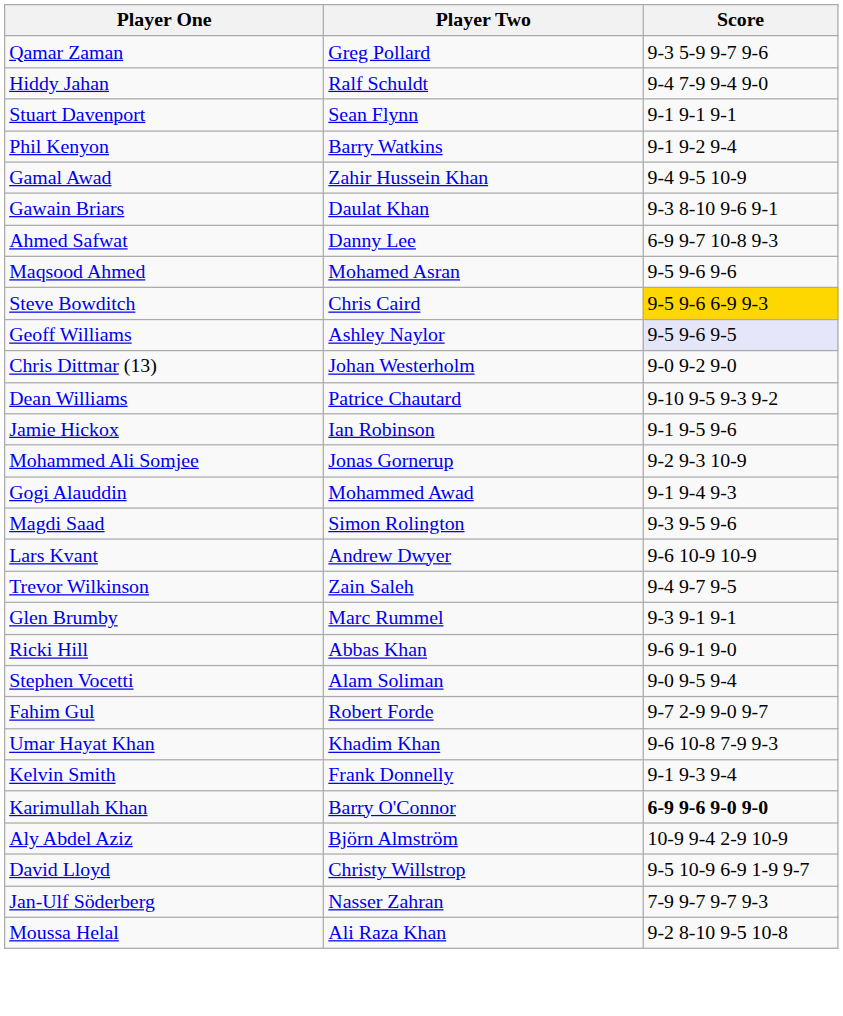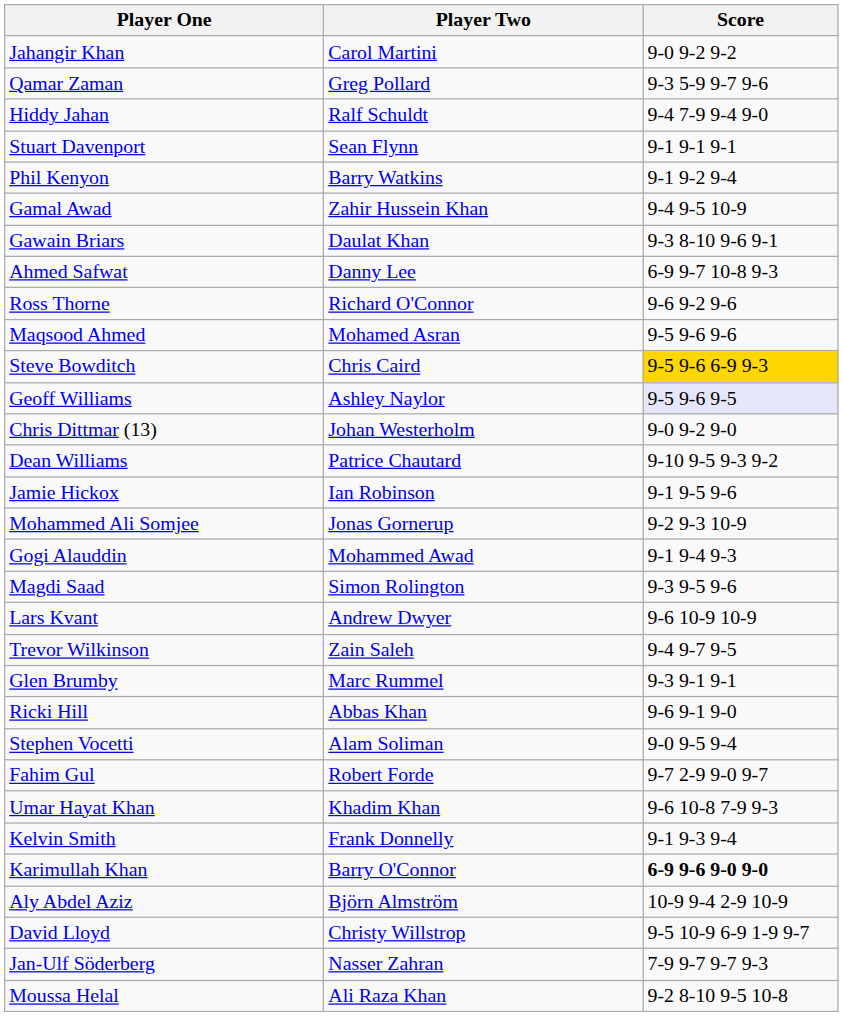 <table class="wikitable">
 <tr>
 <th width=250>Player One</th>
 <th width=250>Player Two</th>
 <th width=150>Score</th>
+</tr>
+<tr>
+<td> <a href='#'>Jahangir Khan</a></td>
+<td> <a href='#'>Carol Martini</a></td>
+<td>9-0 9-2 9-2</td>
 </tr>
 <tr>
 <td> <a href='#'>Qamar Zaman</a></td>
 <td> <a href='#'>Greg Pollard</a></td>
 <td>9-3 5-9 9-7 9-6</td>
 </tr>
 <tr>
 <td> <a href='#'>Hiddy Jahan</a></td>
 <td> <a href='#'>Ralf Schuldt</a></td>
 <td>9-4 7-9 9-4 9-0</td>
 </tr>
 <tr>
 <td> <a href='#'>Stuart Davenport</a></td>
 <td> <a href='#'>Sean Flynn</a></td>
 <td>9-1 9-1 9-1</td>
 </tr>
 <tr>
 <td> <a href='#'>Phil Kenyon</a></td>
 <td> <a href='#'>Barry Watkins</a></td>
 <td>9-1 9-2 9-4</td>
 </tr>
 <tr>
 <td> <a href='#'>Gamal Awad</a></td>
 <td> <a href='#'>Zahir Hussein Khan</a></td>
 <td>9-4 9-5 10-9</td>
 </tr>
 <tr>
 <td> <a href='#'>Gawain Briars</a></td>
 <td> <a href='#'>Daulat Khan</a></td>
 <td>9-3 8-10 9-6 9-1</td>
 </tr>
 <tr>
 <td> <a href='#'>Ahmed Safwat</a></td>
 <td> <a href='#'>Danny Lee</a></td>
 <td>6-9 9-7 10-8 9-3</td>
+</tr>
+<tr>
+<td> <a href='#'>Ross Thorne</a></td>
+<td> <a href='#'>Richard O'Connor</a></td>
+<td>9-6 9-2 9-6</td>
 </tr>
 <tr>
 <td> <a href='#'>Maqsood Ahmed</a></td>
 <td> <a href='#'>Mohamed Asran</a></td>
 <td>9-5 9-6 9-6</td>
 </tr>
 <tr>
 <td> <a href='#'>Steve Bowditch</a></td>
 <td> <a href='#'>Chris Caird</a></td>
 <td style="background: gold;">9-5 9-6 6-9 9-3</td>
 </tr>
 <tr>
 <td> <a href='#'>Geoff Williams</a></td>
 <td> <a href='#'>Ashley Naylor</a></td>
 <td style="background: lavender;">9-5 9-6 9-5</td>
 </tr>
 <tr>
 <td> <a href='#'>Chris Dittmar</a> (13)</td>
 <td> <a href='#'>Johan Westerholm</a></td>
 <td>9-0 9-2 9-0</td>
 </tr>
 <tr>
 <td> <a href='#'>Dean Williams</a></td>
 <td> <a href='#'>Patrice Chautard</a></td>
 <td>9-10 9-5 9-3 9-2</td>
 </tr>
 <tr>
 <td> <a href='#'>Jamie Hickox</a></td>
 <td> <a href='#'>Ian Robinson</a></td>
 <td>9-1 9-5 9-6</td>
 </tr>
 <tr>
 <td> <a href='#'>Mohammed Ali Somjee</a></td>
 <td> <a href='#'>Jonas Gornerup</a></td>
 <td>9-2 9-3 10-9</td>
 </tr>
 <tr>
 <td> <a href='#'>Gogi Alauddin</a></td>
 <td> <a href='#'>Mohammed Awad</a></td>
 <td>9-1 9-4 9-3</td>
 </tr>
 <tr>
 <td> <a href='#'>Magdi Saad</a></td>
 <td> <a href='#'>Simon Rolington</a></td>
 <td>9-3 9-5 9-6</td>
 </tr>
 <tr>
 <td> <a href='#'>Lars Kvant</a></td>
 <td> <a href='#'>Andrew Dwyer</a></td>
 <td>9-6 10-9 10-9</td>
 </tr>
 <tr>
 <td> <a href='#'>Trevor Wilkinson</a></td>
 <td> <a href='#'>Zain Saleh</a></td>
 <td>9-4 9-7 9-5</td>
 </tr>
 <tr>
 <td> <a href='#'>Glen Brumby</a></td>
 <td> <a href='#'>Marc Rummel</a></td>
 <td>9-3 9-1 9-1</td>
 </tr>
 <tr>
 <td> <a href='#'>Ricki Hill</a></td>
 <td> <a href='#'>Abbas Khan</a></td>
 <td>9-6 9-1 9-0</td>
 </tr>
 <tr>
 <td> <a href='#'>Stephen Vocetti</a></td>
 <td> <a href='#'>Alam Soliman</a></td>
 <td>9-0 9-5 9-4</td>
 </tr>
 <tr>
 <td> <a href='#'>Fahim Gul</a></td>
 <td> <a href='#'>Robert Forde</a></td>
 <td>9-7 2-9 9-0 9-7</td>
 </tr>
 <tr>
 <td> <a href='#'>Umar Hayat Khan</a></td>
 <td> <a href='#'>Khadim Khan</a></td>
 <td>9-6 10-8 7-9 9-3</td>
 </tr>
 <tr>
 <td> <a href='#'>Kelvin Smith</a></td>
 <td> <a href='#'>Frank Donnelly</a></td>
 <td>9-1 9-3 9-4</td>
 </tr>
 <tr>
 <td> <a href='#'>Karimullah Khan</a></td>
 <td> <a href='#'>Barry O'Connor</a></td>
 <td><strong>6-9 9-6 9-0 9-0</strong></td>
 </tr>
 <tr>
 <td> <a href='#'>Aly Abdel Aziz</a></td>
 <td> <a href='#'>Björn Almström</a></td>
 <td>10-9 9-4 2-9 10-9</td>
 </tr>
 <tr>
 <td> <a href='#'>David Lloyd</a></td>
 <td> <a href='#'>Christy Willstrop</a></td>
 <td>9-5 10-9 6-9 1-9 9-7</td>
 </tr>
 <tr>
 <td> <a href='#'>Jan-Ulf Söderberg</a></td>
 <td> <a href='#'>Nasser Zahran</a></td>
 <td>7-9 9-7 9-7 9-3</td>
 </tr>
 <tr>
 <td> <a href='#'>Moussa Helal</a></td>
 <td> <a href='#'>Ali Raza Khan</a></td>
 <td>9-2 8-10 9-5 10-8</td>
 </tr>
 </table>
